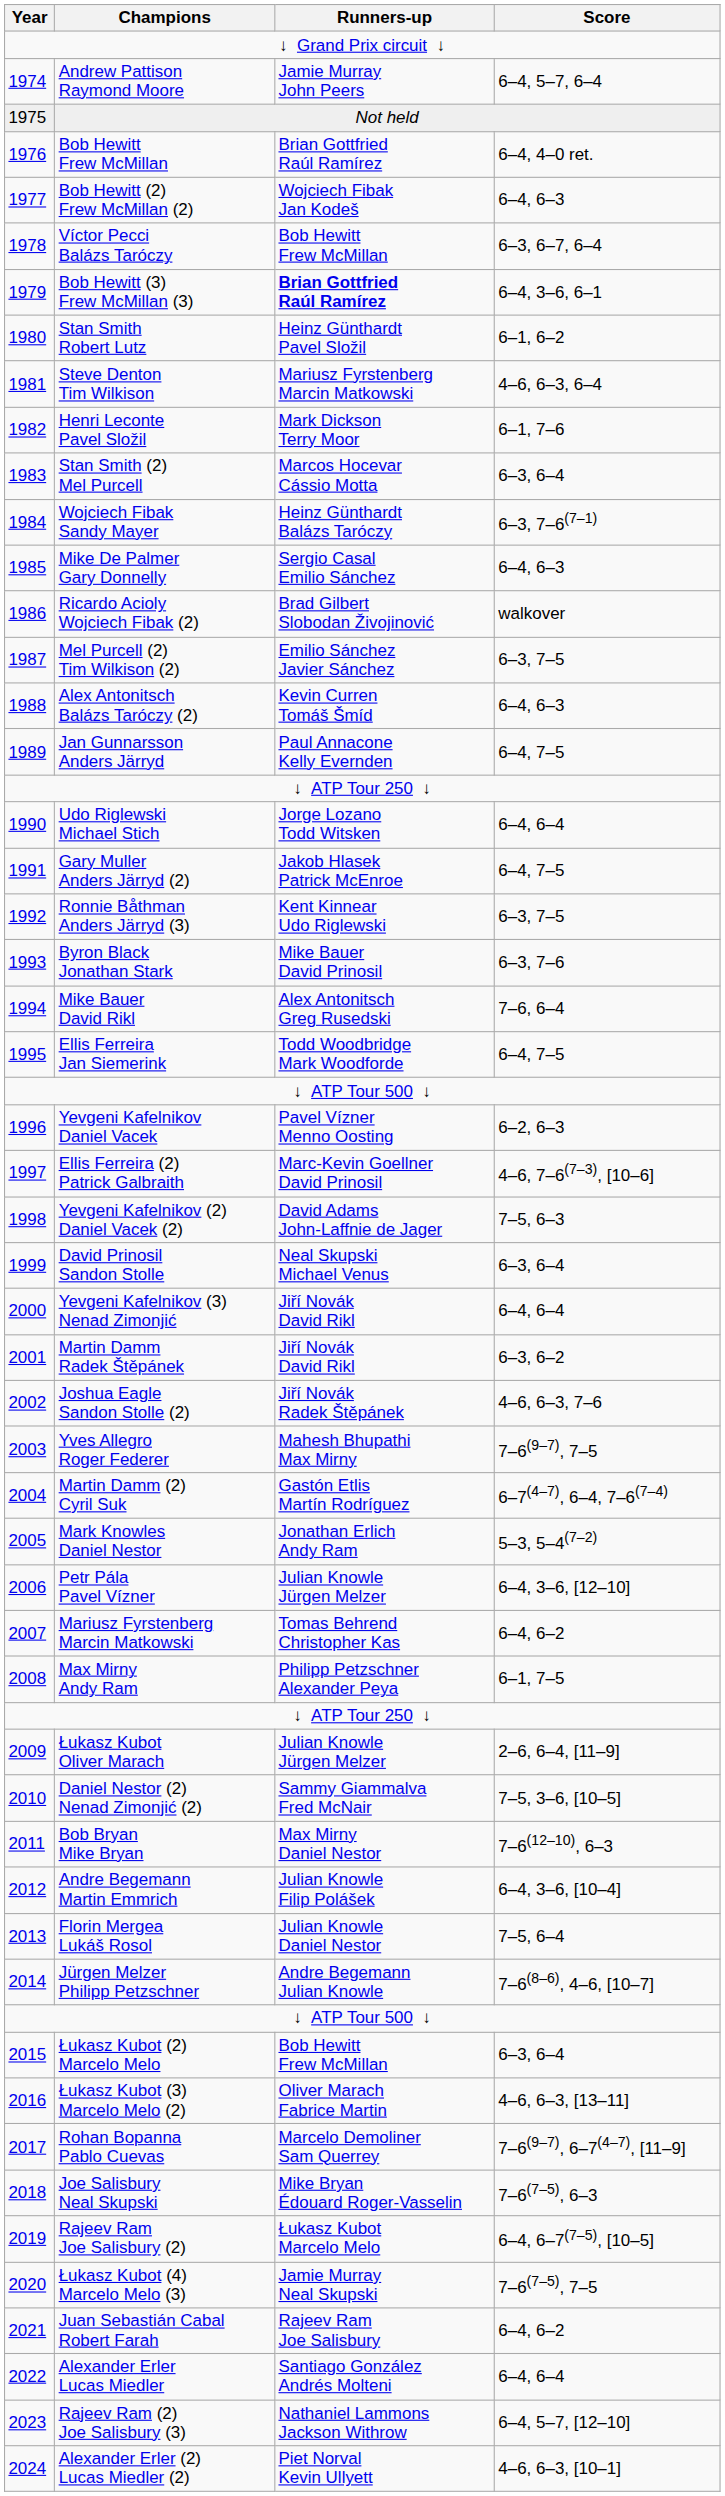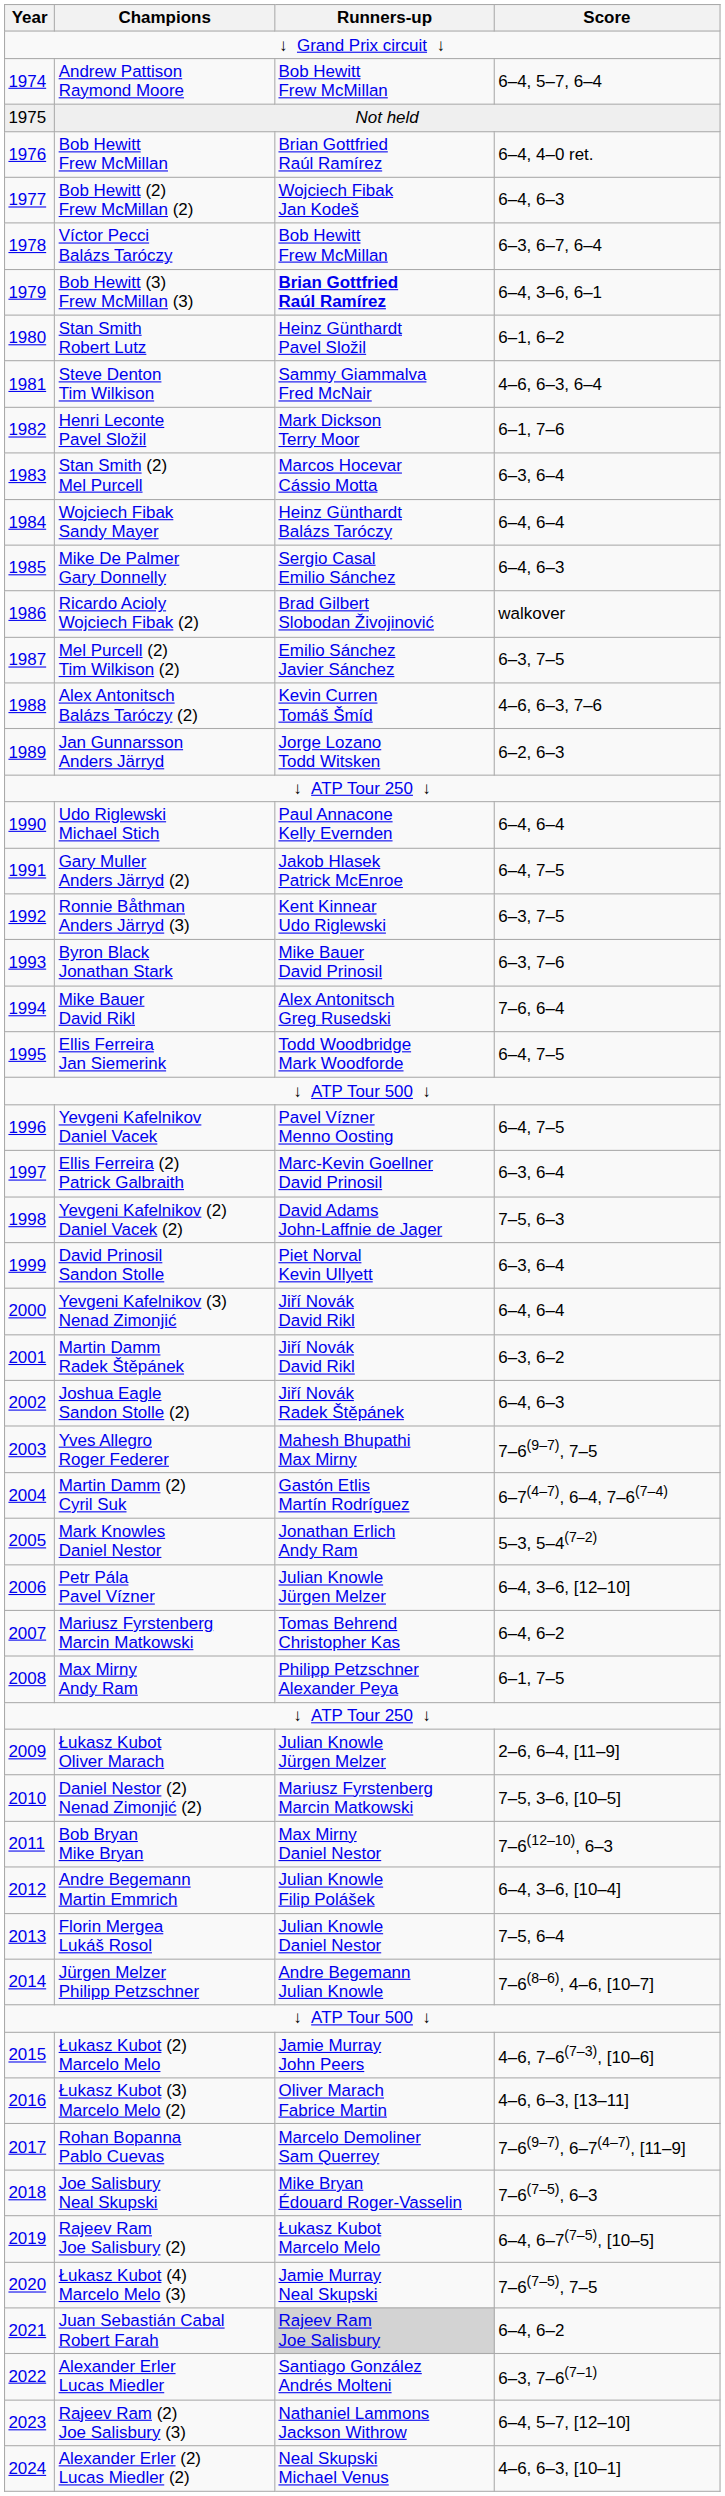 <table class="wikitable">
 <tr>
 <th style="width:40px">Year</th>
 <th style="width:200px">Champions</th>
 <th style="width:200px">Runners-up</th>
 <th style="width:205px">Score</th>
 </tr>
 <tr>
 <td colspan=5 align=center>↓  <a href='#'>Grand Prix circuit</a>  ↓</td>
 </tr>
 <tr>
 <td><a href='#'>1974</a></td>
 <td> <a href='#'>Andrew Pattison</a> <br> <a href='#'>Raymond Moore</a></td>
-<td> <a href='#'>Jamie Murray</a> <br>  <a href='#'>John Peers</a></td>
+<td>  <a href='#'>Bob Hewitt</a> <br>  <a href='#'>Frew McMillan</a></td>
 <td>6–4, 5–7, 6–4</td>
 </tr>
 <tr bgcolor="#efefef">
 <td>1975</td>
 <td colspan="4" align="center"><em>Not held</em></td>
 </tr>
 <tr>
 <td><a href='#'>1976</a></td>
 <td> <a href='#'>Bob Hewitt</a> <br>  <a href='#'>Frew McMillan</a></td>
 <td>  <a href='#'>Brian Gottfried</a> <br>  <a href='#'>Raúl Ramírez</a></td>
 <td>6–4, 4–0 ret.</td>
 </tr>
 <tr>
 <td><a href='#'>1977</a></td>
 <td> <a href='#'>Bob Hewitt</a> (2) <br>  <a href='#'>Frew McMillan</a> (2)</td>
 <td>  <a href='#'>Wojciech Fibak</a> <br>  <a href='#'>Jan Kodeš</a></td>
 <td>6–4, 6–3</td>
 </tr>
 <tr>
 <td><a href='#'>1978</a></td>
 <td> <a href='#'>Víctor Pecci</a> <br>  <a href='#'>Balázs Taróczy</a></td>
 <td> <a href='#'>Bob Hewitt</a> <br>  <a href='#'>Frew McMillan</a></td>
 <td>6–3, 6–7, 6–4</td>
 </tr>
 <tr>
 <td><a href='#'>1979</a></td>
 <td> <a href='#'>Bob Hewitt</a> (3) <br>  <a href='#'>Frew McMillan</a> (3)</td>
 <td><strong>  <a href='#'>Brian Gottfried</a> <br>  <a href='#'>Raúl Ramírez</a></strong></td>
 <td>6–4, 3–6, 6–1</td>
 </tr>
 <tr>
 <td><a href='#'>1980</a></td>
 <td> <a href='#'>Stan Smith</a> <br>  <a href='#'>Robert Lutz</a></td>
 <td>  <a href='#'>Heinz Günthardt</a> <br>  <a href='#'>Pavel Složil</a></td>
 <td>6–1, 6–2</td>
 </tr>
 <tr>
 <td><a href='#'>1981</a></td>
 <td> <a href='#'>Steve Denton</a> <br>  <a href='#'>Tim Wilkison</a></td>
-<td> <a href='#'>Mariusz Fyrstenberg</a> <br>  <a href='#'>Marcin Matkowski</a></td>
+<td>  <a href='#'>Sammy Giammalva</a> <br>  <a href='#'>Fred McNair</a></td>
 <td>4–6, 6–3, 6–4</td>
 </tr>
 <tr>
 <td><a href='#'>1982</a></td>
 <td> <a href='#'>Henri Leconte</a> <br>  <a href='#'>Pavel Složil</a></td>
 <td>  <a href='#'>Mark Dickson</a> <br>  <a href='#'>Terry Moor</a></td>
 <td>6–1, 7–6</td>
 </tr>
 <tr>
 <td><a href='#'>1983</a></td>
 <td> <a href='#'>Stan Smith</a> (2) <br>  <a href='#'>Mel Purcell</a></td>
 <td>  <a href='#'>Marcos Hocevar</a> <br>  <a href='#'>Cássio Motta</a></td>
 <td>6–3, 6–4</td>
 </tr>
 <tr>
 <td><a href='#'>1984</a></td>
 <td> <a href='#'>Wojciech Fibak</a> <br>  <a href='#'>Sandy Mayer</a></td>
 <td>  <a href='#'>Heinz Günthardt</a> <br>  <a href='#'>Balázs Taróczy</a></td>
-<td>6–3, 7–6<sup>(7–1)</sup></td>
+<td>6–4, 6–4</td>
 </tr>
 <tr>
 <td><a href='#'>1985</a></td>
 <td> <a href='#'>Mike De Palmer</a> <br>  <a href='#'>Gary Donnelly</a></td>
 <td>  <a href='#'>Sergio Casal</a> <br>  <a href='#'>Emilio Sánchez</a></td>
 <td>6–4, 6–3</td>
 </tr>
 <tr>
 <td><a href='#'>1986</a></td>
 <td> <a href='#'>Ricardo Acioly</a> <br>  <a href='#'>Wojciech Fibak</a> (2)</td>
 <td>  <a href='#'>Brad Gilbert</a> <br>  <a href='#'>Slobodan Živojinović</a></td>
 <td>walkover</td>
 </tr>
 <tr>
 <td><a href='#'>1987</a></td>
 <td> <a href='#'>Mel Purcell</a> (2) <br>  <a href='#'>Tim Wilkison</a> (2)</td>
 <td>  <a href='#'>Emilio Sánchez</a> <br>  <a href='#'>Javier Sánchez</a></td>
 <td>6–3, 7–5</td>
 </tr>
 <tr>
 <td><a href='#'>1988</a></td>
 <td> <a href='#'>Alex Antonitsch</a> <br>  <a href='#'>Balázs Taróczy</a> (2)</td>
 <td>  <a href='#'>Kevin Curren</a> <br>  <a href='#'>Tomáš Šmíd</a></td>
-<td>6–4, 6–3</td>
+<td>4–6, 6–3, 7–6</td>
 </tr>
 <tr>
 <td><a href='#'>1989</a></td>
 <td> <a href='#'>Jan Gunnarsson</a> <br>  <a href='#'>Anders Järryd</a></td>
-<td>  <a href='#'>Paul Annacone</a> <br>  <a href='#'>Kelly Evernden</a></td>
-<td>6–4, 7–5</td>
+<td>  <a href='#'>Jorge Lozano</a> <br>  <a href='#'>Todd Witsken</a></td>
+<td>6–2, 6–3</td>
 </tr>
 <tr>
 <td colspan=5 align=center>↓  <a href='#'>ATP Tour 250</a>  ↓</td>
 </tr>
 <tr>
 <td><a href='#'>1990</a></td>
 <td> <a href='#'>Udo Riglewski</a> <br>  <a href='#'>Michael Stich</a></td>
-<td>  <a href='#'>Jorge Lozano</a> <br>  <a href='#'>Todd Witsken</a></td>
+<td>  <a href='#'>Paul Annacone</a> <br>  <a href='#'>Kelly Evernden</a></td>
 <td>6–4, 6–4</td>
 </tr>
 <tr>
 <td><a href='#'>1991</a></td>
 <td> <a href='#'>Gary Muller</a> <br>  <a href='#'>Anders Järryd</a> (2)</td>
 <td>  <a href='#'>Jakob Hlasek</a> <br>  <a href='#'>Patrick McEnroe</a></td>
 <td>6–4, 7–5</td>
 </tr>
 <tr>
 <td><a href='#'>1992</a></td>
 <td> <a href='#'>Ronnie Båthman</a> <br>  <a href='#'>Anders Järryd</a> (3)</td>
 <td>  <a href='#'>Kent Kinnear</a> <br>  <a href='#'>Udo Riglewski</a></td>
 <td>6–3, 7–5</td>
 </tr>
 <tr>
 <td><a href='#'>1993</a></td>
 <td> <a href='#'>Byron Black</a> <br>  <a href='#'>Jonathan Stark</a></td>
 <td>  <a href='#'>Mike Bauer</a> <br>  <a href='#'>David Prinosil</a></td>
 <td>6–3, 7–6</td>
 </tr>
 <tr>
 <td><a href='#'>1994</a></td>
 <td> <a href='#'>Mike Bauer</a> <br>  <a href='#'>David Rikl</a></td>
 <td>  <a href='#'>Alex Antonitsch</a> <br>  <a href='#'>Greg Rusedski</a></td>
 <td>7–6, 6–4</td>
 </tr>
 <tr>
 <td><a href='#'>1995</a></td>
 <td> <a href='#'>Ellis Ferreira</a> <br>  <a href='#'>Jan Siemerink</a></td>
 <td>  <a href='#'>Todd Woodbridge</a> <br>  <a href='#'>Mark Woodforde</a></td>
 <td>6–4, 7–5</td>
 </tr>
 <tr>
 <td colspan=5 align=center>↓  <a href='#'>ATP Tour 500</a>  ↓</td>
 </tr>
 <tr>
 <td><a href='#'>1996</a></td>
 <td> <a href='#'>Yevgeni Kafelnikov</a> <br>  <a href='#'>Daniel Vacek</a></td>
 <td>  <a href='#'>Pavel Vízner</a> <br>  <a href='#'>Menno Oosting</a></td>
-<td>6–2, 6–3</td>
+<td>6–4, 7–5</td>
 </tr>
 <tr>
 <td><a href='#'>1997</a></td>
 <td> <a href='#'>Ellis Ferreira</a> (2) <br>  <a href='#'>Patrick Galbraith</a></td>
 <td>  <a href='#'>Marc-Kevin Goellner</a> <br>  <a href='#'>David Prinosil</a></td>
-<td>4–6, 7–6<sup>(7–3)</sup>, [10–6]</td>
+<td>6–3, 6–4</td>
 </tr>
 <tr>
 <td><a href='#'>1998</a></td>
 <td> <a href='#'>Yevgeni Kafelnikov</a> (2) <br>  <a href='#'>Daniel Vacek</a> (2)</td>
 <td>  <a href='#'>David Adams</a> <br>  <a href='#'>John-Laffnie de Jager</a></td>
 <td>7–5, 6–3</td>
 </tr>
 <tr>
 <td><a href='#'>1999</a></td>
 <td> <a href='#'>David Prinosil</a> <br>  <a href='#'>Sandon Stolle</a></td>
-<td> <a href='#'>Neal Skupski</a> <br>  <a href='#'>Michael Venus</a></td>
+<td>  <a href='#'>Piet Norval</a> <br>  <a href='#'>Kevin Ullyett</a></td>
 <td>6–3, 6–4</td>
 </tr>
 <tr>
 <td><a href='#'>2000</a></td>
 <td> <a href='#'>Yevgeni Kafelnikov</a> (3) <br>  <a href='#'>Nenad Zimonjić</a></td>
 <td>  <a href='#'>Jiří Novák</a> <br> <a href='#'>David Rikl</a></td>
 <td>6–4, 6–4</td>
 </tr>
 <tr>
 <td><a href='#'>2001</a></td>
 <td> <a href='#'>Martin Damm</a> <br>  <a href='#'>Radek Štěpánek</a></td>
 <td>  <a href='#'>Jiří Novák</a> <br>  <a href='#'>David Rikl</a></td>
 <td>6–3, 6–2</td>
 </tr>
 <tr>
 <td><a href='#'>2002</a></td>
 <td> <a href='#'>Joshua Eagle</a> <br>  <a href='#'>Sandon Stolle</a> (2)</td>
 <td>  <a href='#'>Jiří Novák</a> <br>  <a href='#'>Radek Štěpánek</a></td>
-<td>4–6, 6–3, 7–6</td>
+<td>6–4, 6–3</td>
 </tr>
 <tr>
 <td><a href='#'>2003</a></td>
 <td> <a href='#'>Yves Allegro</a> <br>  <a href='#'>Roger Federer</a></td>
 <td>  <a href='#'>Mahesh Bhupathi</a> <br>  <a href='#'>Max Mirny</a></td>
 <td>7–6<sup>(9–7)</sup>, 7–5</td>
 </tr>
 <tr>
 <td><a href='#'>2004</a></td>
 <td> <a href='#'>Martin Damm</a> (2) <br>  <a href='#'>Cyril Suk</a></td>
 <td>  <a href='#'>Gastón Etlis</a> <br>  <a href='#'>Martín Rodríguez</a></td>
 <td>6–7<sup>(4–7)</sup>, 6–4, 7–6<sup>(7–4)</sup></td>
 </tr>
 <tr>
 <td><a href='#'>2005</a></td>
 <td> <a href='#'>Mark Knowles</a> <br>  <a href='#'>Daniel Nestor</a></td>
 <td>  <a href='#'>Jonathan Erlich</a> <br>  <a href='#'>Andy Ram</a></td>
 <td>5–3, 5–4<sup>(7–2)</sup></td>
 </tr>
 <tr>
 <td><a href='#'>2006</a></td>
 <td> <a href='#'>Petr Pála</a> <br>  <a href='#'>Pavel Vízner</a></td>
 <td>  <a href='#'>Julian Knowle</a> <br>  <a href='#'>Jürgen Melzer</a></td>
 <td>6–4, 3–6, [12–10]</td>
 </tr>
 <tr>
 <td><a href='#'>2007</a></td>
 <td> <a href='#'>Mariusz Fyrstenberg</a> <br>  <a href='#'>Marcin Matkowski</a></td>
 <td> <a href='#'>Tomas Behrend</a> <br>  <a href='#'>Christopher Kas</a></td>
 <td>6–4, 6–2</td>
 </tr>
 <tr>
 <td><a href='#'>2008</a></td>
 <td> <a href='#'>Max Mirny</a> <br>  <a href='#'>Andy Ram</a></td>
 <td> <a href='#'>Philipp Petzschner</a> <br>  <a href='#'>Alexander Peya</a></td>
 <td>6–1, 7–5</td>
 </tr>
 <tr>
 <td colspan=5 align=center>↓  <a href='#'>ATP Tour 250</a>  ↓</td>
 </tr>
 <tr>
 <td><a href='#'>2009</a></td>
 <td> <a href='#'>Łukasz Kubot</a> <br>  <a href='#'>Oliver Marach</a></td>
 <td> <a href='#'>Julian Knowle</a> <br>  <a href='#'>Jürgen Melzer</a></td>
 <td>2–6, 6–4, [11–9]</td>
 </tr>
 <tr>
 <td><a href='#'>2010</a></td>
 <td> <a href='#'>Daniel Nestor</a> (2) <br>  <a href='#'>Nenad Zimonjić</a> (2)</td>
-<td>  <a href='#'>Sammy Giammalva</a> <br>  <a href='#'>Fred McNair</a></td>
+<td> <a href='#'>Mariusz Fyrstenberg</a> <br>  <a href='#'>Marcin Matkowski</a></td>
 <td>7–5, 3–6, [10–5]</td>
 </tr>
 <tr>
 <td><a href='#'>2011</a></td>
 <td> <a href='#'>Bob Bryan</a> <br>  <a href='#'>Mike Bryan</a></td>
 <td> <a href='#'>Max Mirny</a> <br>  <a href='#'>Daniel Nestor</a></td>
 <td>7–6<sup>(12–10)</sup>, 6–3</td>
 </tr>
 <tr>
 <td><a href='#'>2012</a></td>
 <td> <a href='#'>Andre Begemann</a><br> <a href='#'>Martin Emmrich</a></td>
 <td> <a href='#'>Julian Knowle</a><br> <a href='#'>Filip Polášek</a></td>
 <td>6–4, 3–6, [10–4]</td>
 </tr>
 <tr>
 <td><a href='#'>2013</a></td>
 <td> <a href='#'>Florin Mergea</a> <br>  <a href='#'>Lukáš Rosol</a></td>
 <td> <a href='#'>Julian Knowle</a> <br>  <a href='#'>Daniel Nestor</a></td>
 <td>7–5, 6–4</td>
 </tr>
 <tr>
 <td><a href='#'>2014</a></td>
 <td> <a href='#'>Jürgen Melzer</a> <br>  <a href='#'>Philipp Petzschner</a></td>
 <td> <a href='#'>Andre Begemann</a> <br>  <a href='#'>Julian Knowle</a></td>
 <td>7–6<sup>(8–6)</sup>, 4–6, [10–7]</td>
 </tr>
 <tr>
 <td colspan=5 align=center>↓  <a href='#'>ATP Tour 500</a>  ↓</td>
 </tr>
 <tr>
 <td><a href='#'>2015</a></td>
 <td> <a href='#'>Łukasz Kubot</a> (2) <br>  <a href='#'>Marcelo Melo</a></td>
-<td>  <a href='#'>Bob Hewitt</a> <br>  <a href='#'>Frew McMillan</a></td>
-<td>6–3, 6–4</td>
+<td> <a href='#'>Jamie Murray</a> <br>  <a href='#'>John Peers</a></td>
+<td>4–6, 7–6<sup>(7–3)</sup>, [10–6]</td>
 </tr>
 <tr>
 <td><a href='#'>2016</a></td>
 <td> <a href='#'>Łukasz Kubot</a> (3) <br>  <a href='#'>Marcelo Melo</a> (2)</td>
 <td> <a href='#'>Oliver Marach</a> <br>  <a href='#'>Fabrice Martin</a></td>
 <td>4–6, 6–3, [13–11]</td>
 </tr>
 <tr>
 <td><a href='#'>2017</a></td>
 <td> <a href='#'>Rohan Bopanna</a><br> <a href='#'>Pablo Cuevas</a></td>
 <td> <a href='#'>Marcelo Demoliner</a><br> <a href='#'>Sam Querrey</a></td>
 <td>7–6<sup>(9–7)</sup>, 6–7<sup>(4–7)</sup>, [11–9]</td>
 </tr>
 <tr>
 <td><a href='#'>2018</a></td>
 <td> <a href='#'>Joe Salisbury</a><br> <a href='#'>Neal Skupski</a></td>
 <td> <a href='#'>Mike Bryan</a><br> <a href='#'>Édouard Roger-Vasselin</a></td>
 <td>7–6<sup>(7–5)</sup>, 6–3</td>
 </tr>
 <tr>
 <td><a href='#'>2019</a></td>
 <td> <a href='#'>Rajeev Ram</a><br> <a href='#'>Joe Salisbury</a> (2)</td>
 <td> <a href='#'>Łukasz Kubot</a><br>  <a href='#'>Marcelo Melo</a></td>
 <td>6–4, 6–7<sup>(7–5)</sup>, [10–5]</td>
 </tr>
 <tr>
 <td><a href='#'>2020</a></td>
 <td> <a href='#'>Łukasz Kubot</a> (4) <br>  <a href='#'>Marcelo Melo</a> (3)</td>
 <td> <a href='#'>Jamie Murray</a> <br>  <a href='#'>Neal Skupski</a></td>
 <td>7–6<sup>(7–5)</sup>, 7–5</td>
 </tr>
 <tr>
 <td><a href='#'>2021</a></td>
 <td> <a href='#'>Juan Sebastián Cabal</a> <br>  <a href='#'>Robert Farah</a></td>
-<td> <a href='#'>Rajeev Ram</a> <br>  <a href='#'>Joe Salisbury</a></td>
+<td style="background: lightgrey;"> <a href='#'>Rajeev Ram</a> <br>  <a href='#'>Joe Salisbury</a></td>
 <td>6–4, 6–2</td>
 </tr>
 <tr>
 <td><a href='#'>2022</a></td>
 <td> <a href='#'>Alexander Erler</a> <br>  <a href='#'>Lucas Miedler</a></td>
 <td> <a href='#'>Santiago González</a> <br>  <a href='#'>Andrés Molteni</a></td>
-<td>6–4, 6–4</td>
+<td>6–3, 7–6<sup>(7–1)</sup></td>
 </tr>
 <tr>
 <td><a href='#'>2023</a></td>
 <td> <a href='#'>Rajeev Ram</a> (2) <br>  <a href='#'>Joe Salisbury</a> (3)</td>
 <td> <a href='#'>Nathaniel Lammons</a> <br>  <a href='#'>Jackson Withrow</a></td>
 <td>6–4, 5–7, [12–10]</td>
 </tr>
 <tr>
 <td><a href='#'>2024</a></td>
 <td> <a href='#'>Alexander Erler</a> (2) <br>  <a href='#'>Lucas Miedler</a> (2)</td>
-<td>  <a href='#'>Piet Norval</a> <br>  <a href='#'>Kevin Ullyett</a></td>
+<td> <a href='#'>Neal Skupski</a> <br>  <a href='#'>Michael Venus</a></td>
 <td>4–6, 6–3, [10–1]</td>
 </tr>
 </table>
